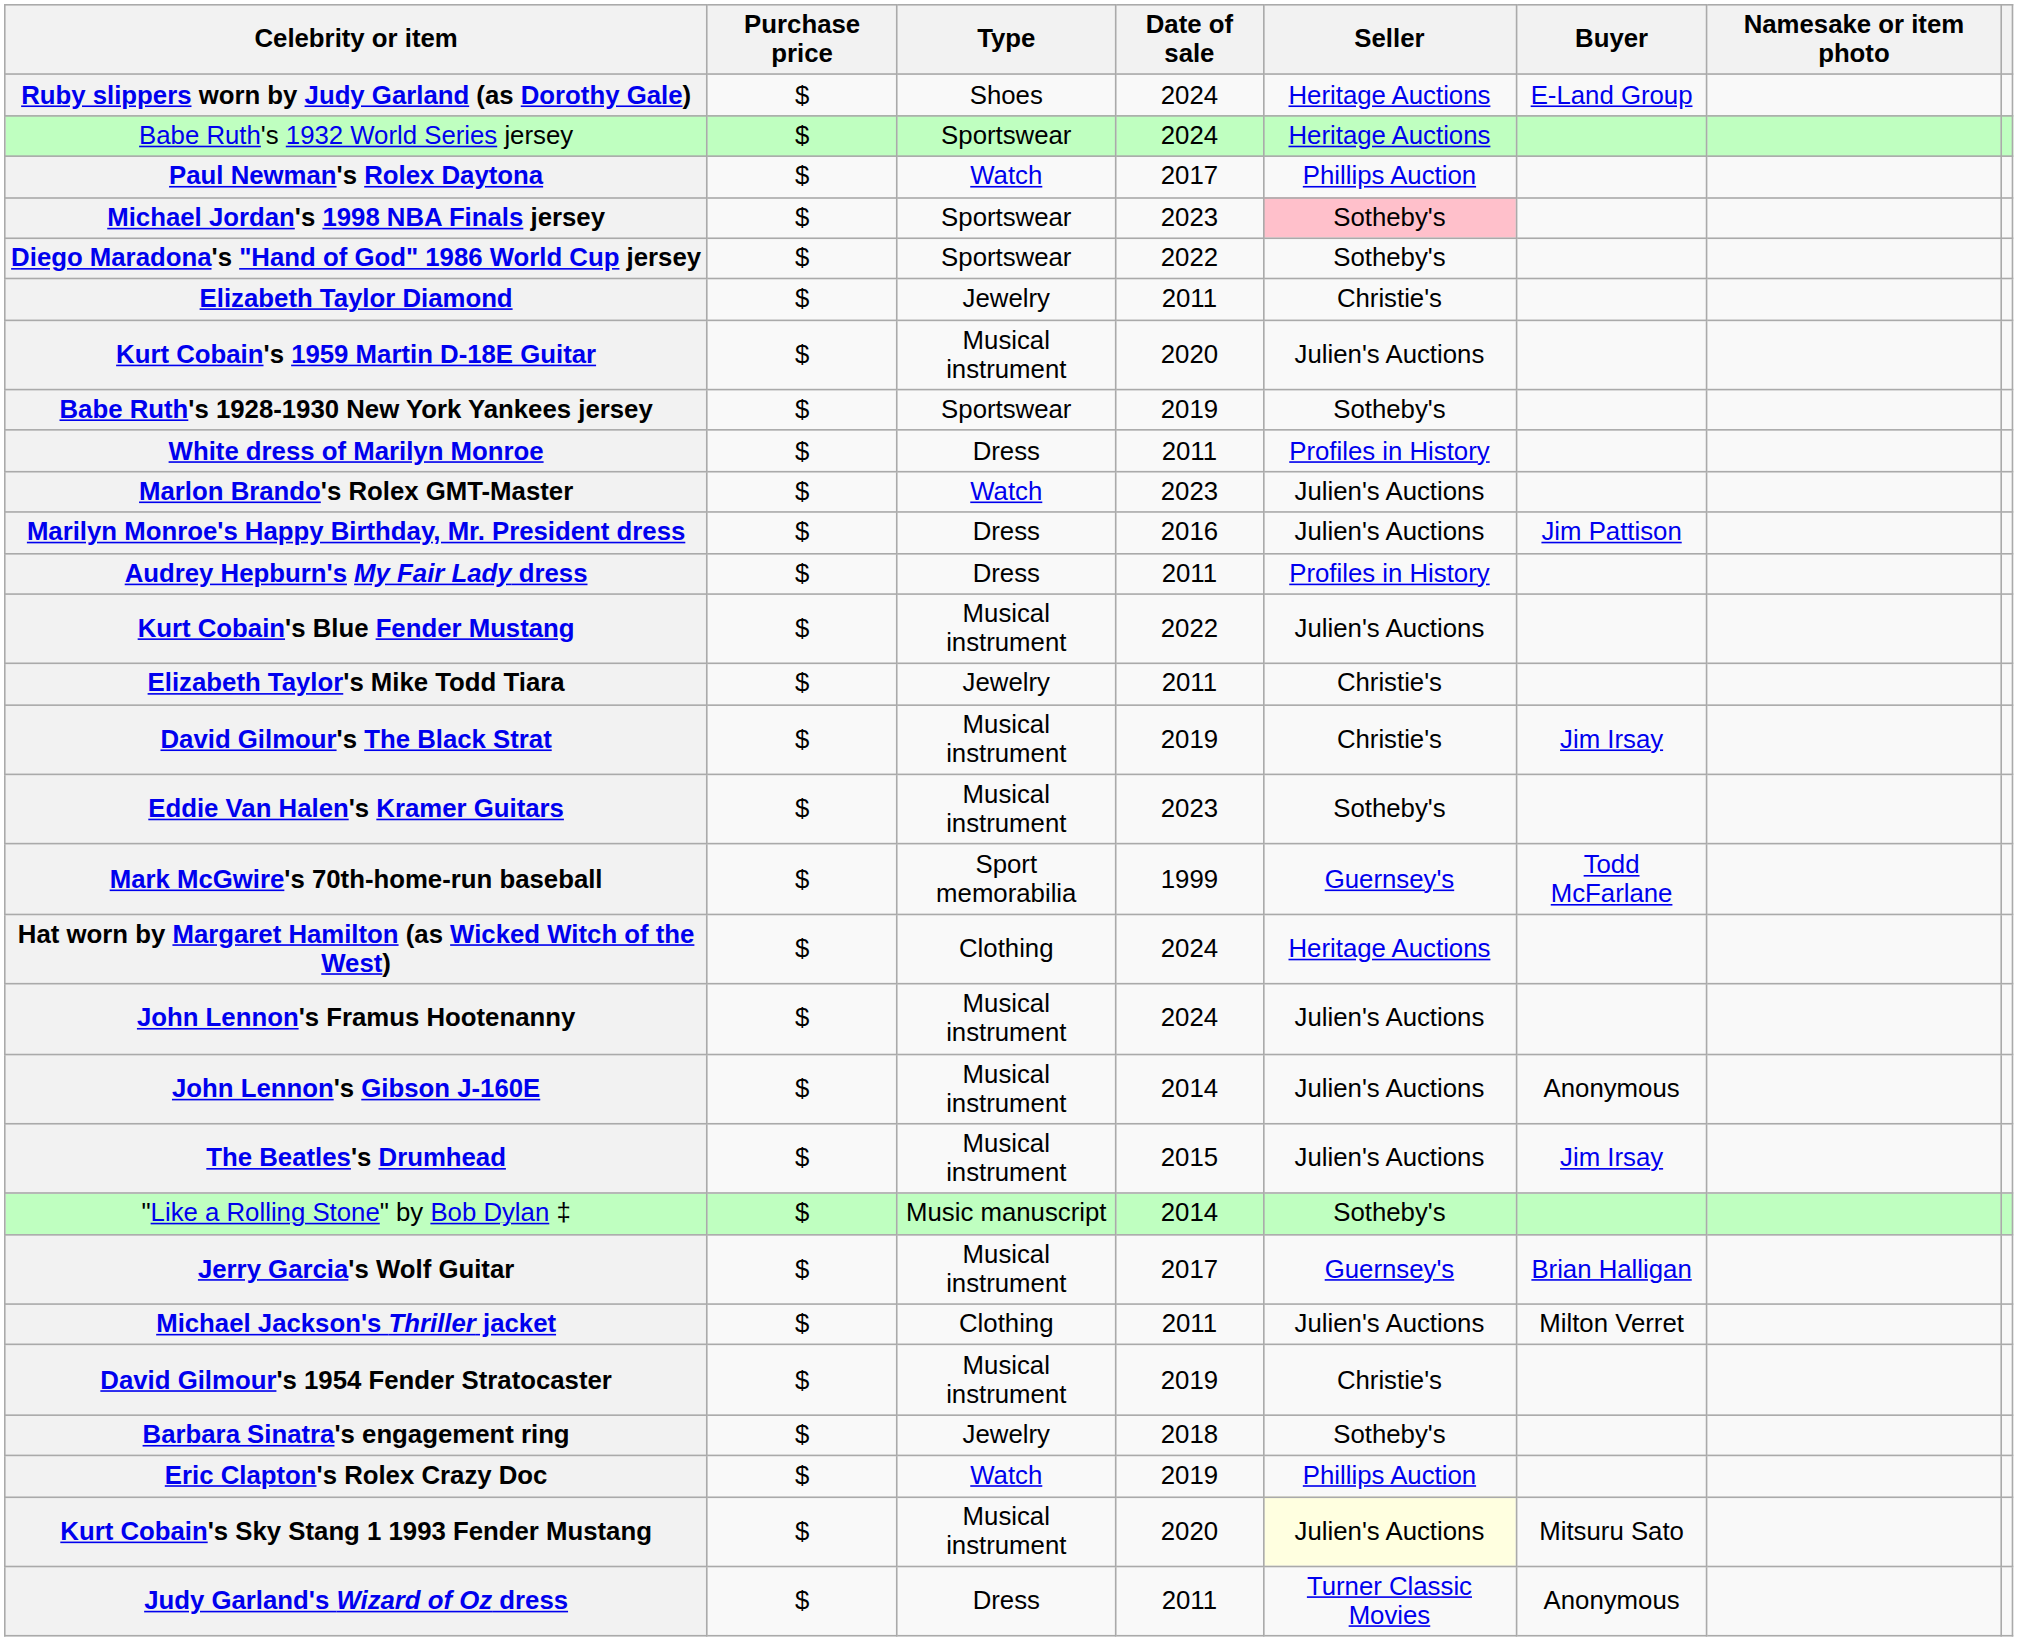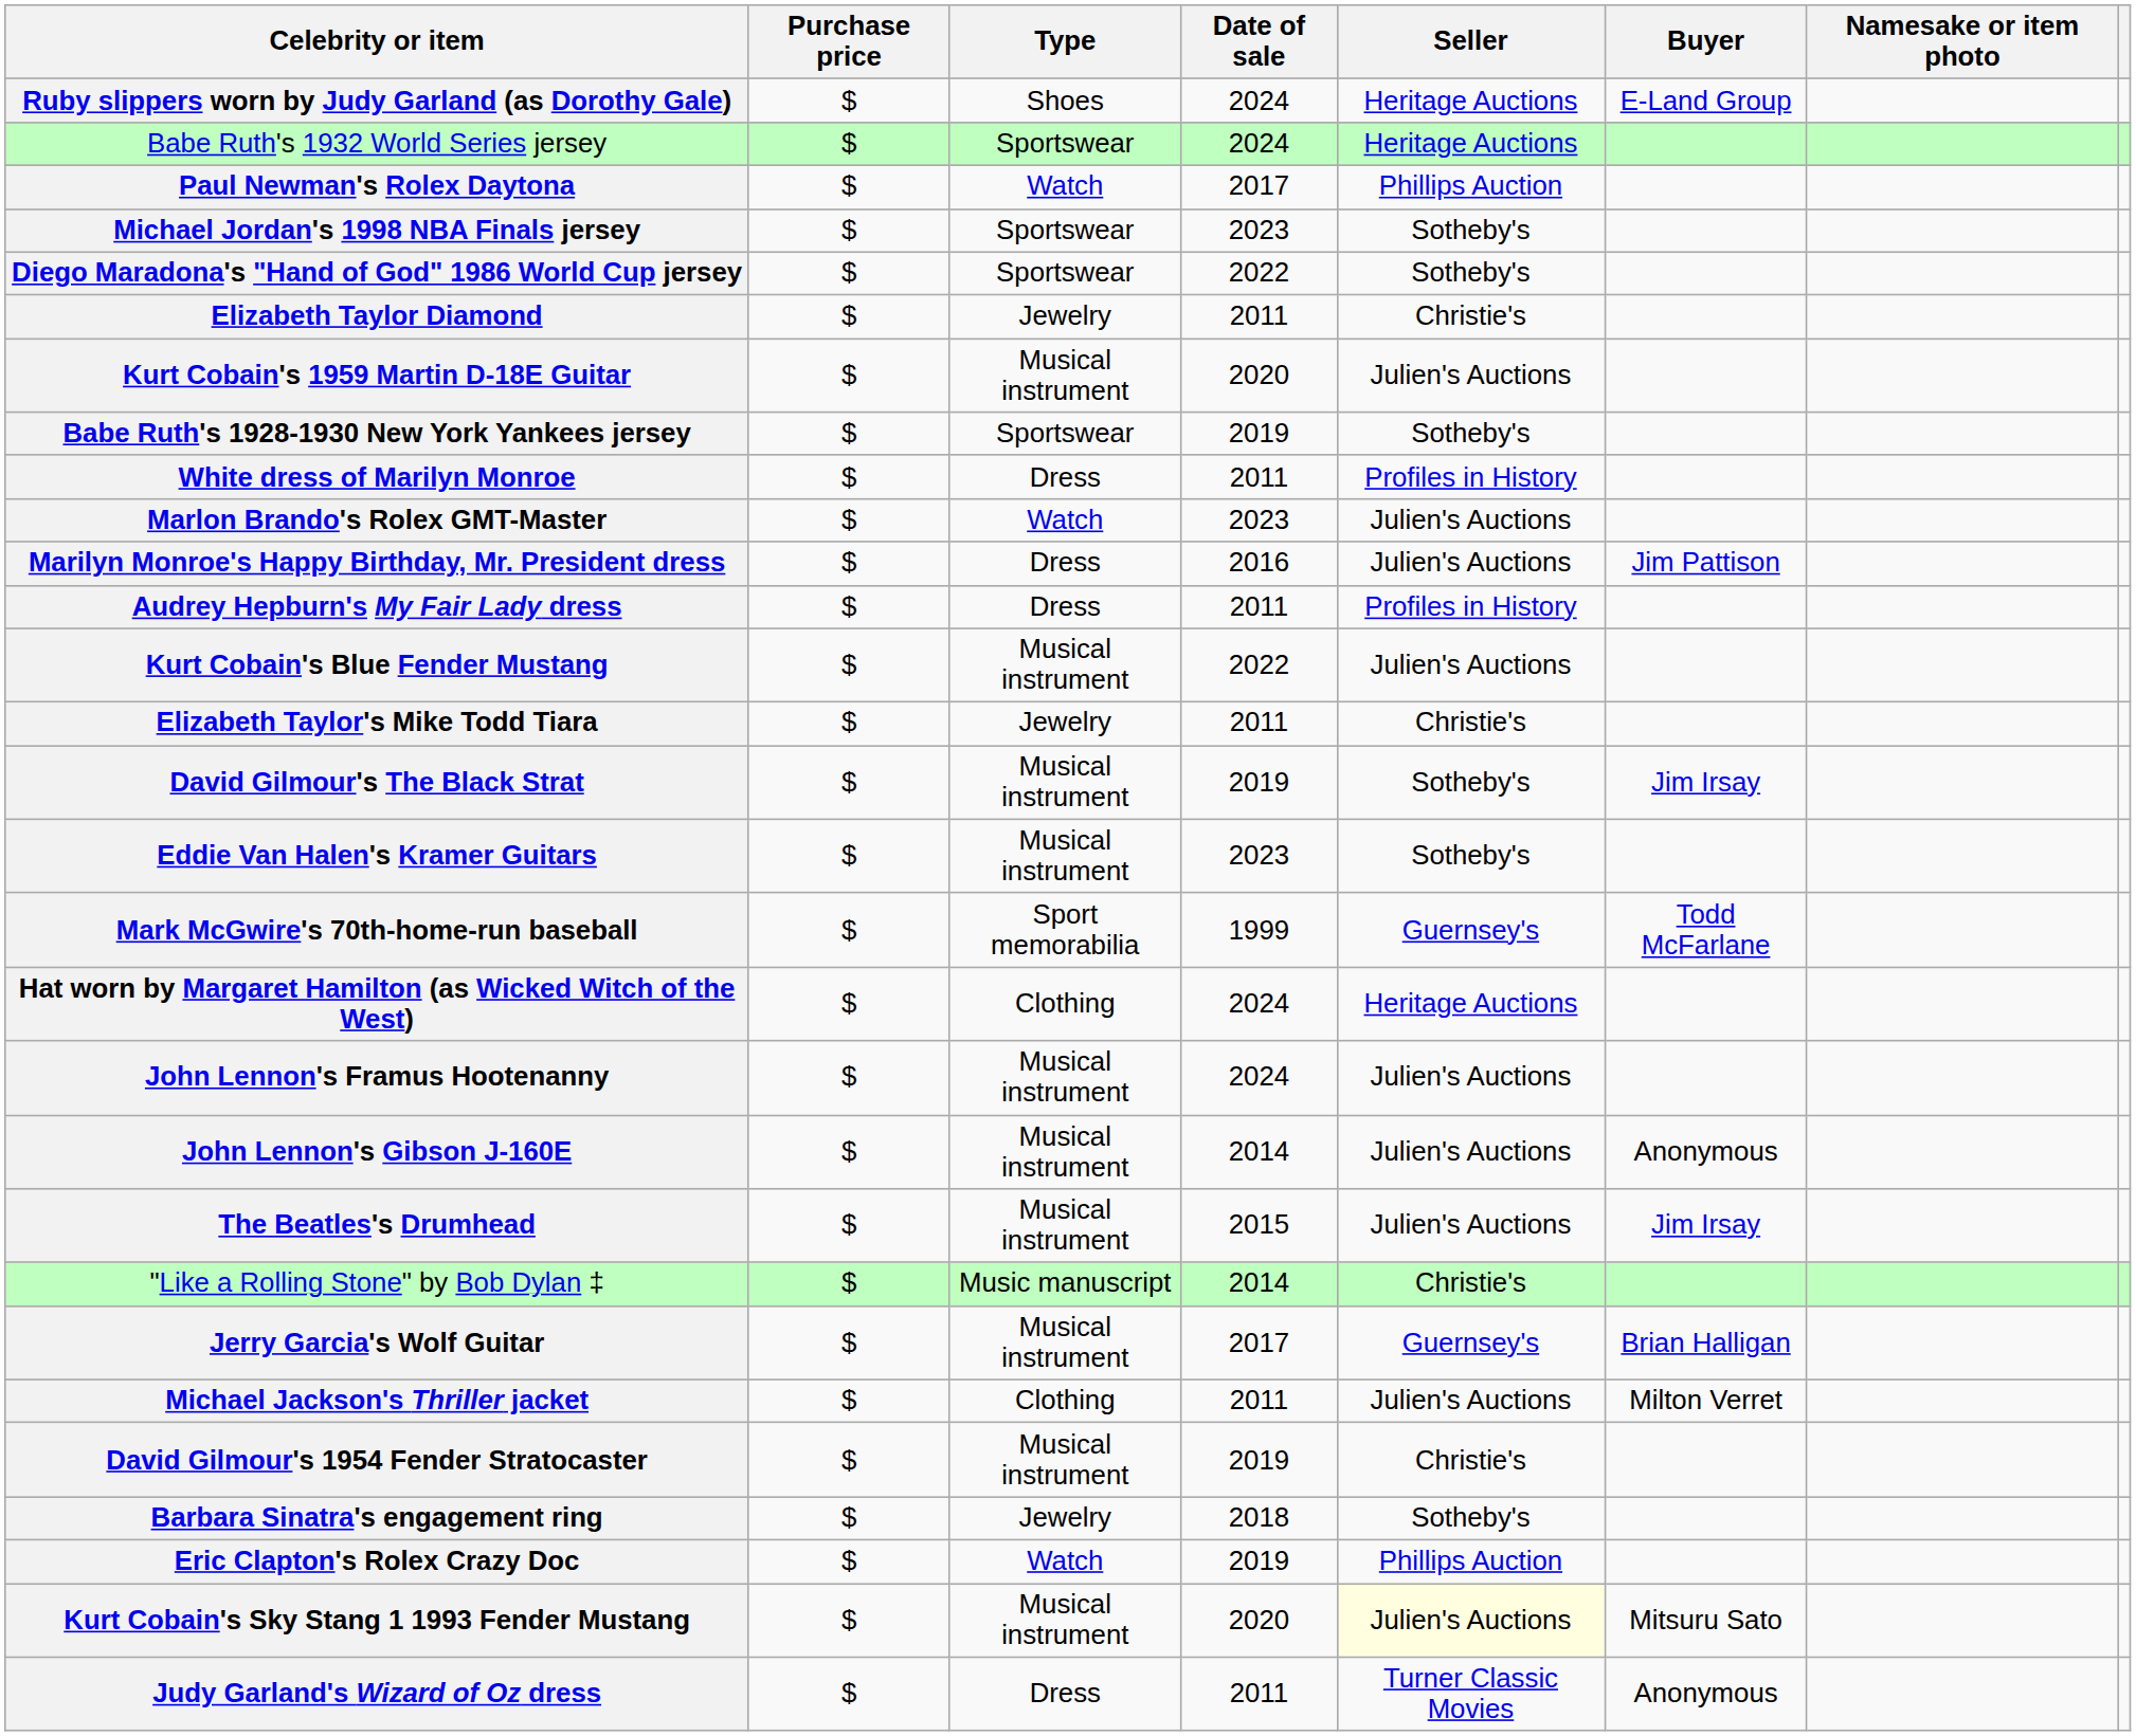 <table class="wikitable sortable plainrowheaders" style="text-align:center;">
 <tr>
 <th>Celebrity or item</th>
 <th>Purchase price</th>
 <th>Type</th>
 <th>Date of sale</th>
 <th>Seller</th>
 <th>Buyer</th>
 <th>Namesake or item photo</th>
 <th rowspan="1" class="unsortable"></th>
 </tr>
 <tr>
 <th scope="row"><a href='#'>Ruby slippers</a> worn by <a href='#'>Judy Garland</a> (as <a href='#'>Dorothy Gale</a>)</th>
 <td>$</td>
 <td>Shoes</td>
 <td>2024</td>
 <td><a href='#'>Heritage Auctions</a></td>
 <td><a href='#'>E-Land Group</a></td>
 <td></td>
 <td></td>
 </tr>
 <tr style="background:#BFFFC0">
 <td scope="row"><a href='#'>Babe Ruth</a>'s <a href='#'>1932 World Series</a> jersey</td>
 <td>$</td>
 <td>Sportswear</td>
 <td>2024</td>
 <td><a href='#'>Heritage Auctions</a></td>
 <td></td>
 <td></td>
 <td></td>
 </tr>
 <tr>
 <th scope="row"><a href='#'>Paul Newman</a>'s <a href='#'>Rolex Daytona</a></th>
 <td>$</td>
 <td><a href='#'>Watch</a></td>
 <td>2017</td>
 <td><a href='#'>Phillips Auction</a></td>
 <td></td>
 <td></td>
 <td></td>
 </tr>
 <tr>
 <th scope="row"><a href='#'>Michael Jordan</a>'s <a href='#'>1998 NBA Finals</a> jersey</th>
 <td>$</td>
 <td>Sportswear</td>
 <td>2023</td>
-<td style="background: pink;">Sotheby's</td>
+<td>Sotheby's</td>
 <td></td>
 <td></td>
 <td></td>
 </tr>
 <tr>
 <th scope="row"><a href='#'>Diego Maradona</a>'s <a href='#'>"Hand of God" 1986 World Cup</a> jersey</th>
 <td>$</td>
 <td>Sportswear</td>
 <td>2022</td>
 <td>Sotheby's</td>
 <td></td>
 <td></td>
 <td></td>
 </tr>
 <tr>
 <th scope="row"><a href='#'>Elizabeth Taylor Diamond</a></th>
 <td>$</td>
 <td>Jewelry</td>
 <td>2011</td>
 <td>Christie's</td>
 <td></td>
 <td></td>
 <td></td>
 </tr>
 <tr>
 <th scope="row"><a href='#'>Kurt Cobain</a>'s <a href='#'>1959 Martin D-18E Guitar</a></th>
 <td>$</td>
 <td>Musical instrument</td>
 <td>2020</td>
 <td>Julien's Auctions</td>
 <td></td>
 <td></td>
 <td></td>
 </tr>
 <tr>
 <th scope="row"><a href='#'>Babe Ruth</a>'s 1928-1930 New York Yankees jersey</th>
 <td>$</td>
 <td>Sportswear</td>
 <td>2019</td>
 <td>Sotheby's</td>
 <td></td>
 <td></td>
 <td></td>
 </tr>
 <tr>
 <th scope="row"><a href='#'>White dress of Marilyn Monroe</a></th>
 <td>$</td>
 <td>Dress</td>
 <td>2011</td>
 <td><a href='#'>Profiles in History</a></td>
 <td></td>
 <td></td>
 <td></td>
 </tr>
 <tr>
 <th scope="row"><a href='#'>Marlon Brando</a>'s Rolex GMT-Master</th>
 <td>$</td>
 <td><a href='#'>Watch</a></td>
 <td>2023</td>
 <td>Julien's Auctions</td>
 <td></td>
 <td></td>
 <td></td>
 </tr>
 <tr>
 <th scope="row"><a href='#'>Marilyn Monroe's Happy Birthday, Mr. President dress</a></th>
 <td>$</td>
 <td>Dress</td>
 <td>2016</td>
 <td>Julien's Auctions</td>
 <td><a href='#'>Jim Pattison</a></td>
 <td></td>
 <td></td>
 </tr>
 <tr>
 <th scope="row"><a href='#'>Audrey Hepburn's</a> <a href='#'><em>My Fair Lady</em> dress</a></th>
 <td>$</td>
 <td>Dress</td>
 <td>2011</td>
 <td><a href='#'>Profiles in History</a></td>
 <td></td>
 <td></td>
 <td></td>
 </tr>
 <tr>
 <th scope="row"><a href='#'>Kurt Cobain</a>'s Blue <a href='#'>Fender Mustang</a></th>
 <td>$</td>
 <td>Musical instrument</td>
 <td>2022</td>
 <td>Julien's Auctions</td>
 <td></td>
 <td></td>
 <td></td>
 </tr>
 <tr>
 <th scope="row"><a href='#'>Elizabeth Taylor</a>'s Mike Todd Tiara</th>
 <td>$</td>
 <td>Jewelry</td>
 <td>2011</td>
 <td>Christie's</td>
 <td></td>
 <td></td>
 <td></td>
 </tr>
 <tr>
 <th scope="row"><a href='#'>David Gilmour</a>'s <a href='#'>The Black Strat</a></th>
 <td>$</td>
 <td>Musical instrument</td>
 <td>2019</td>
-<td>Christie's</td>
+<td>Sotheby's</td>
 <td><a href='#'>Jim Irsay</a></td>
 <td></td>
 <td></td>
 </tr>
 <tr>
 <th scope="row"><a href='#'>Eddie Van Halen</a>'s <a href='#'>Kramer Guitars</a></th>
 <td>$</td>
 <td>Musical instrument</td>
 <td>2023</td>
 <td>Sotheby's</td>
 <td></td>
 <td></td>
 <td></td>
 </tr>
 <tr>
 <th scope="row"><a href='#'>Mark McGwire</a>'s 70th-home-run baseball</th>
 <td>$</td>
 <td>Sport memorabilia</td>
 <td>1999</td>
 <td><a href='#'>Guernsey's</a></td>
 <td><a href='#'>Todd McFarlane</a></td>
 <td></td>
 <td></td>
 </tr>
 <tr>
 <th scope="row">Hat worn by <a href='#'>Margaret Hamilton</a> (as <a href='#'>Wicked Witch of the West</a>)</th>
 <td>$</td>
 <td>Clothing</td>
 <td>2024</td>
 <td><a href='#'>Heritage Auctions</a></td>
 <td></td>
 <td></td>
 <td></td>
 </tr>
 <tr>
 <th scope="row"><a href='#'>John Lennon</a>'s Framus Hootenanny</th>
 <td>$</td>
 <td>Musical instrument</td>
 <td>2024</td>
 <td>Julien's Auctions</td>
 <td></td>
 <td></td>
 <td></td>
 </tr>
 <tr>
 <th scope="row"><a href='#'>John Lennon</a>'s <a href='#'>Gibson J-160E</a></th>
 <td>$</td>
 <td>Musical instrument</td>
 <td>2014</td>
 <td>Julien's Auctions</td>
 <td>Anonymous</td>
 <td></td>
 <td></td>
 </tr>
 <tr>
 <th scope="row"><a href='#'>The Beatles</a>'s <a href='#'>Drumhead</a></th>
 <td>$</td>
 <td>Musical instrument</td>
 <td>2015</td>
 <td>Julien's Auctions</td>
 <td><a href='#'>Jim Irsay</a></td>
 <td></td>
 <td></td>
 </tr>
 <tr style="background:#BFFFC0">
 <td scope="row">"<a href='#'>Like a Rolling Stone</a>" by <a href='#'>Bob Dylan</a> ‡</td>
 <td>$</td>
 <td>Music manuscript</td>
 <td>2014</td>
-<td>Sotheby's</td>
+<td>Christie's</td>
 <td></td>
 <td></td>
 <td></td>
 </tr>
 <tr>
 <th scope="row"><a href='#'>Jerry Garcia</a>'s Wolf Guitar</th>
 <td>$</td>
 <td>Musical instrument</td>
 <td>2017</td>
 <td><a href='#'>Guernsey's</a></td>
 <td><a href='#'>Brian Halligan</a></td>
 <td></td>
 <td></td>
 </tr>
 <tr>
 <th scope="row"><a href='#'>Michael Jackson's <em>Thriller</em> jacket</a></th>
 <td>$</td>
 <td>Clothing</td>
 <td>2011</td>
 <td>Julien's Auctions</td>
 <td>Milton Verret</td>
 <td></td>
 <td></td>
 </tr>
 <tr>
 <th scope="row"><a href='#'>David Gilmour</a>'s 1954 Fender Stratocaster</th>
 <td>$</td>
 <td>Musical instrument</td>
 <td>2019</td>
 <td>Christie's</td>
 <td></td>
 <td></td>
 <td></td>
 </tr>
 <tr>
 <th scope="row"><a href='#'>Barbara Sinatra</a>'s engagement ring</th>
 <td>$</td>
 <td>Jewelry</td>
 <td>2018</td>
 <td>Sotheby's</td>
 <td></td>
 <td></td>
 <td></td>
 </tr>
 <tr>
 <th scope="row"><a href='#'>Eric Clapton</a>'s Rolex Crazy Doc</th>
 <td>$</td>
 <td><a href='#'>Watch</a></td>
 <td>2019</td>
 <td><a href='#'>Phillips Auction</a></td>
 <td></td>
 <td></td>
 <td></td>
 </tr>
 <tr>
 <th scope="row"><a href='#'>Kurt Cobain</a>'s Sky Stang 1 1993 Fender Mustang</th>
 <td>$</td>
 <td>Musical instrument</td>
 <td>2020</td>
 <td style="background: lightyellow;">Julien's Auctions</td>
 <td>Mitsuru Sato</td>
 <td></td>
 <td></td>
 </tr>
 <tr>
 <th scope="row"><a href='#'>Judy Garland's <em>Wizard of Oz</em> dress</a></th>
 <td>$</td>
 <td>Dress</td>
 <td>2011</td>
 <td><a href='#'>Turner Classic Movies</a></td>
 <td>Anonymous</td>
 <td></td>
 <td></td>
 </tr>
 </table>
